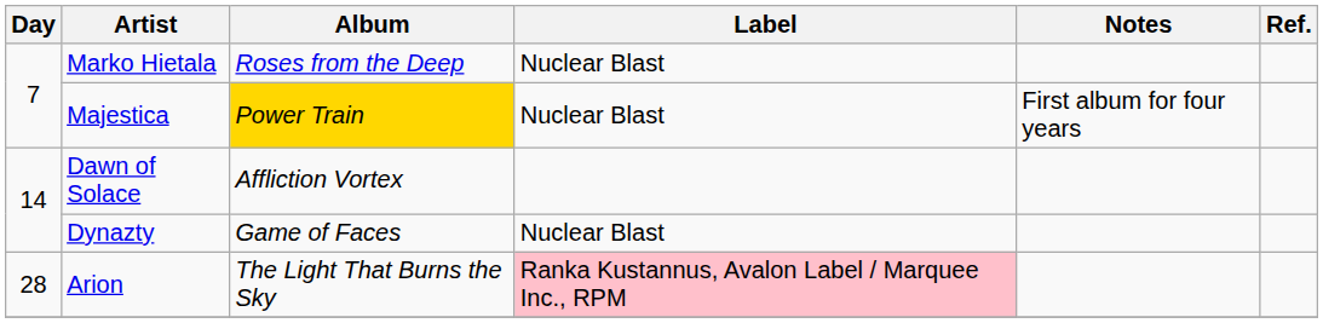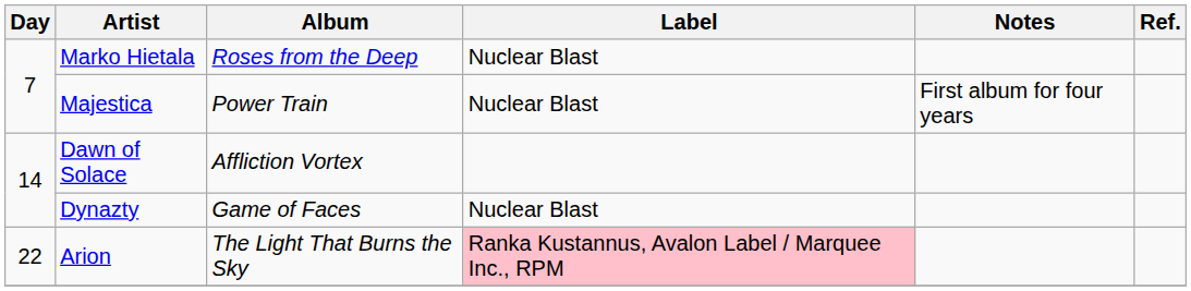 <table class="wikitable" id="table_February">
 <tr>
 <th>Day</th>
 <th>Artist</th>
 <th>Album</th>
 <th>Label</th>
 <th>Notes</th>
 <th>Ref.</th>
 </tr>
 <tr>
 <td style="text-align:center;" rowspan="2">7</td>
 <td><a href='#'>Marko Hietala</a></td>
 <td><em><a href='#'>Roses from the Deep</a></em></td>
 <td>Nuclear Blast</td>
 <td></td>
 <td></td>
 </tr>
 <tr>
 <td><a href='#'>Majestica</a></td>
-<td style="background: gold;"><em>Power Train</em></td>
+<td><em>Power Train</em></td>
 <td>Nuclear Blast</td>
 <td>First album for four years</td>
 <td></td>
 </tr>
 <tr>
 <td style="text-align:center;" rowspan="2">14</td>
 <td><a href='#'>Dawn of Solace</a></td>
 <td><em>Affliction Vortex</em></td>
 <td></td>
 <td></td>
 <td></td>
 </tr>
 <tr>
 <td><a href='#'>Dynazty</a></td>
 <td><em>Game of Faces</em></td>
 <td>Nuclear Blast</td>
 <td></td>
 <td></td>
 </tr>
 <tr>
-<td style="text-align:center;" rowspan="1">28</td>
+<td style="text-align:center;" rowspan="1">22</td>
 <td><a href='#'>Arion</a></td>
 <td><em>The Light That Burns the Sky</em></td>
 <td style="background: pink;">Ranka Kustannus, Avalon Label / Marquee Inc., RPM</td>
 <td></td>
 <td></td>
 </tr>
 <tr>
 </tr>
 </table>
